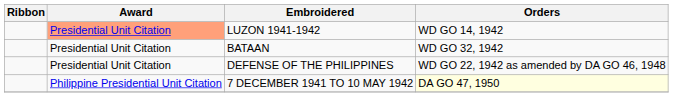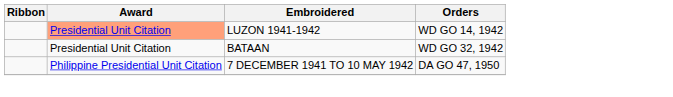 <table class="wikitable">
 <tr>
 <th>Ribbon</th>
 <th>Award</th>
 <th>Embroidered</th>
 <th>Orders</th>
 </tr>
 <tr>
 <td></td>
 <td style="background: lightsalmon;"><a href='#'>Presidential Unit Citation</a></td>
 <td>LUZON 1941-1942</td>
 <td>WD GO 14, 1942</td>
 </tr>
 <tr>
 <td></td>
 <td>Presidential Unit Citation</td>
 <td>BATAAN</td>
 <td>WD GO 32, 1942</td>
 </tr>
 <tr>
 <td></td>
-<td>Presidential Unit Citation</td>
-<td>DEFENSE OF THE PHILIPPINES</td>
-<td>WD GO 22, 1942 as amended by DA GO 46, 1948</td>
-</tr>
-<tr>
-<td></td>
 <td><a href='#'>Philippine Presidential Unit Citation</a></td>
 <td>7 DECEMBER 1941 TO 10 MAY 1942</td>
-<td style="background: lightyellow;">DA GO 47, 1950</td>
+<td>DA GO 47, 1950</td>
 </tr>
 <tr>
 </tr>
 </table>
